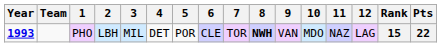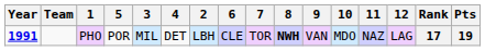 <table class="wikitable" style="text-align:center; font-size:90%">
 <tr>
 <th>Year</th>
 <th>Team</th>
 <th>1</th>
-<th>2</th>
+<th>5</th>
 <th>3</th>
 <th>4</th>
-<th>5</th>
+<th>2</th>
 <th>6</th>
 <th>7</th>
 <th>8</th>
 <th>9</th>
 <th>10</th>
 <th>11</th>
 <th>12</th>
 <th>Rank</th>
 <th>Pts</th>
 </tr>
 <tr>
-<td><strong><a href='#'>1993</a></strong></td>
+<td><strong><a href='#'>1991</a></strong></td>
 <td></td>
 <td style="background:#efcfff;">PHO<br></td>
-<td style="background:#cfeaff;">LBH<br></td>
+<td>POR<br></td>
 <td style="background:#cfeaff;">MIL<br></td>
 <td>DET<br></td>
-<td>POR<br></td>
+<td style="background:#cfeaff;">LBH<br></td>
 <td style="background:#cfcfff;">CLE<br></td>
 <td style="background:#efcfff;">TOR<br></td>
 <td style="background:#cfcfff;"><strong>NWH<br></strong></td>
 <td style="background:#efcfff;">VAN<br></td>
 <td style="background:#cfeaff;">MDO<br></td>
 <td style="background:#cfcfff;">NAZ<br></td>
 <td style="background:#efcfff;">LAG<br></td>
-<th>15</th>
-<th>22</th>
+<th>17</th>
+<th>19</th>
 </tr>
 </table>
